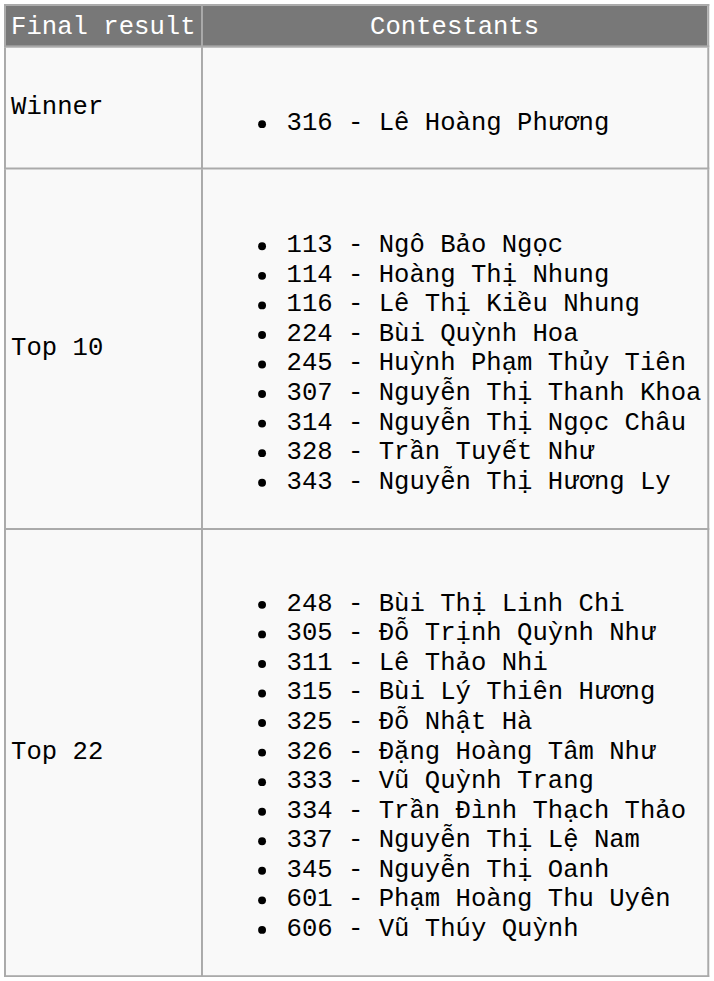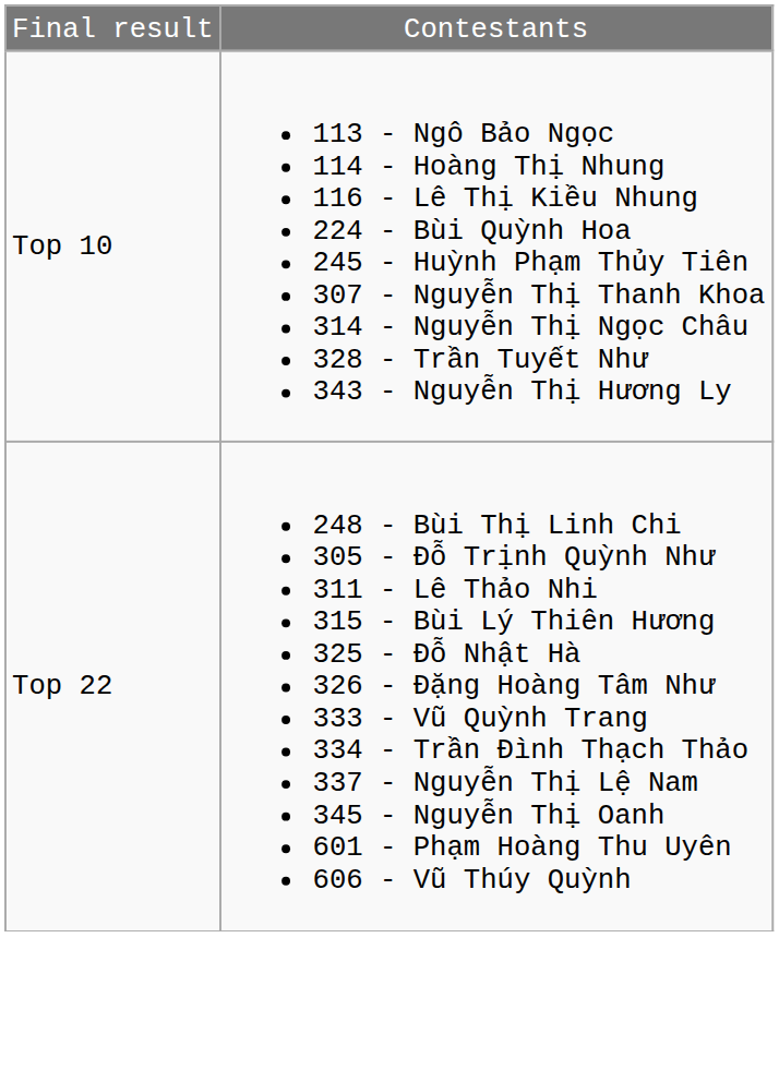 <table class="wikitable">
 <tr bgcolor="#787878" style="color:#FFFFFF" align="center">
 <td>Final result</td>
 <td>Contestants</td>
-</tr>
-<tr>
-<td>Winner</td>
-<td><br><ul><li>316 - Lê Hoàng Phương</li></ul></td>
 </tr>
 <tr>
 <td>Top 10</td>
 <td><br><ul><li>113 - Ngô Bảo Ngọc</li><li>114 - Hoàng Thị Nhung</li><li>116 - Lê Thị Kiều Nhung</li><li>224 - Bùi Quỳnh Hoa</li><li>245 - Huỳnh Phạm Thủy Tiên</li><li>307 - Nguyễn Thị Thanh Khoa</li><li>314 - Nguyễn Thị Ngọc Châu</li><li>328 - Trần Tuyết Như</li><li>343 - Nguyễn Thị Hương Ly</li></ul></td>
 </tr>
 <tr>
 <td>Top 22</td>
 <td><br><ul><li>248 - Bùi Thị Linh Chi</li><li>305 - Đỗ Trịnh Quỳnh Như</li><li>311 - Lê Thảo Nhi</li><li>315 - Bùi Lý Thiên Hương</li><li>325 - Đỗ Nhật Hà</li><li>326 - Đặng Hoàng Tâm Như</li><li>333 - Vũ Quỳnh Trang</li><li>334 - Trần Đình Thạch Thảo</li><li>337 - Nguyễn Thị Lệ Nam</li><li>345 - Nguyễn Thị Oanh</li><li>601 - Phạm Hoàng Thu Uyên</li><li>606 - Vũ Thúy Quỳnh</li></ul></td>
 </tr>
 </table>
